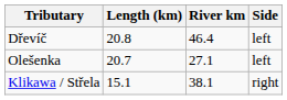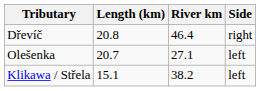 <table class="wikitable">
 <tr>
 <th>Tributary</th>
 <th>Length (km)</th>
 <th>River km</th>
 <th>Side</th>
 </tr>
 <tr>
 <td>Dřevíč</td>
 <td>20.8</td>
 <td>46.4</td>
-<td>left</td>
+<td>right</td>
 </tr>
 <tr>
 <td>Olešenka</td>
 <td>20.7</td>
 <td>27.1</td>
 <td>left</td>
 </tr>
 <tr>
 <td><a href='#'>Klikawa</a> / Střela</td>
 <td>15.1</td>
-<td>38.1</td>
-<td>right</td>
+<td>38.2</td>
+<td>left</td>
 </tr>
 </table>
